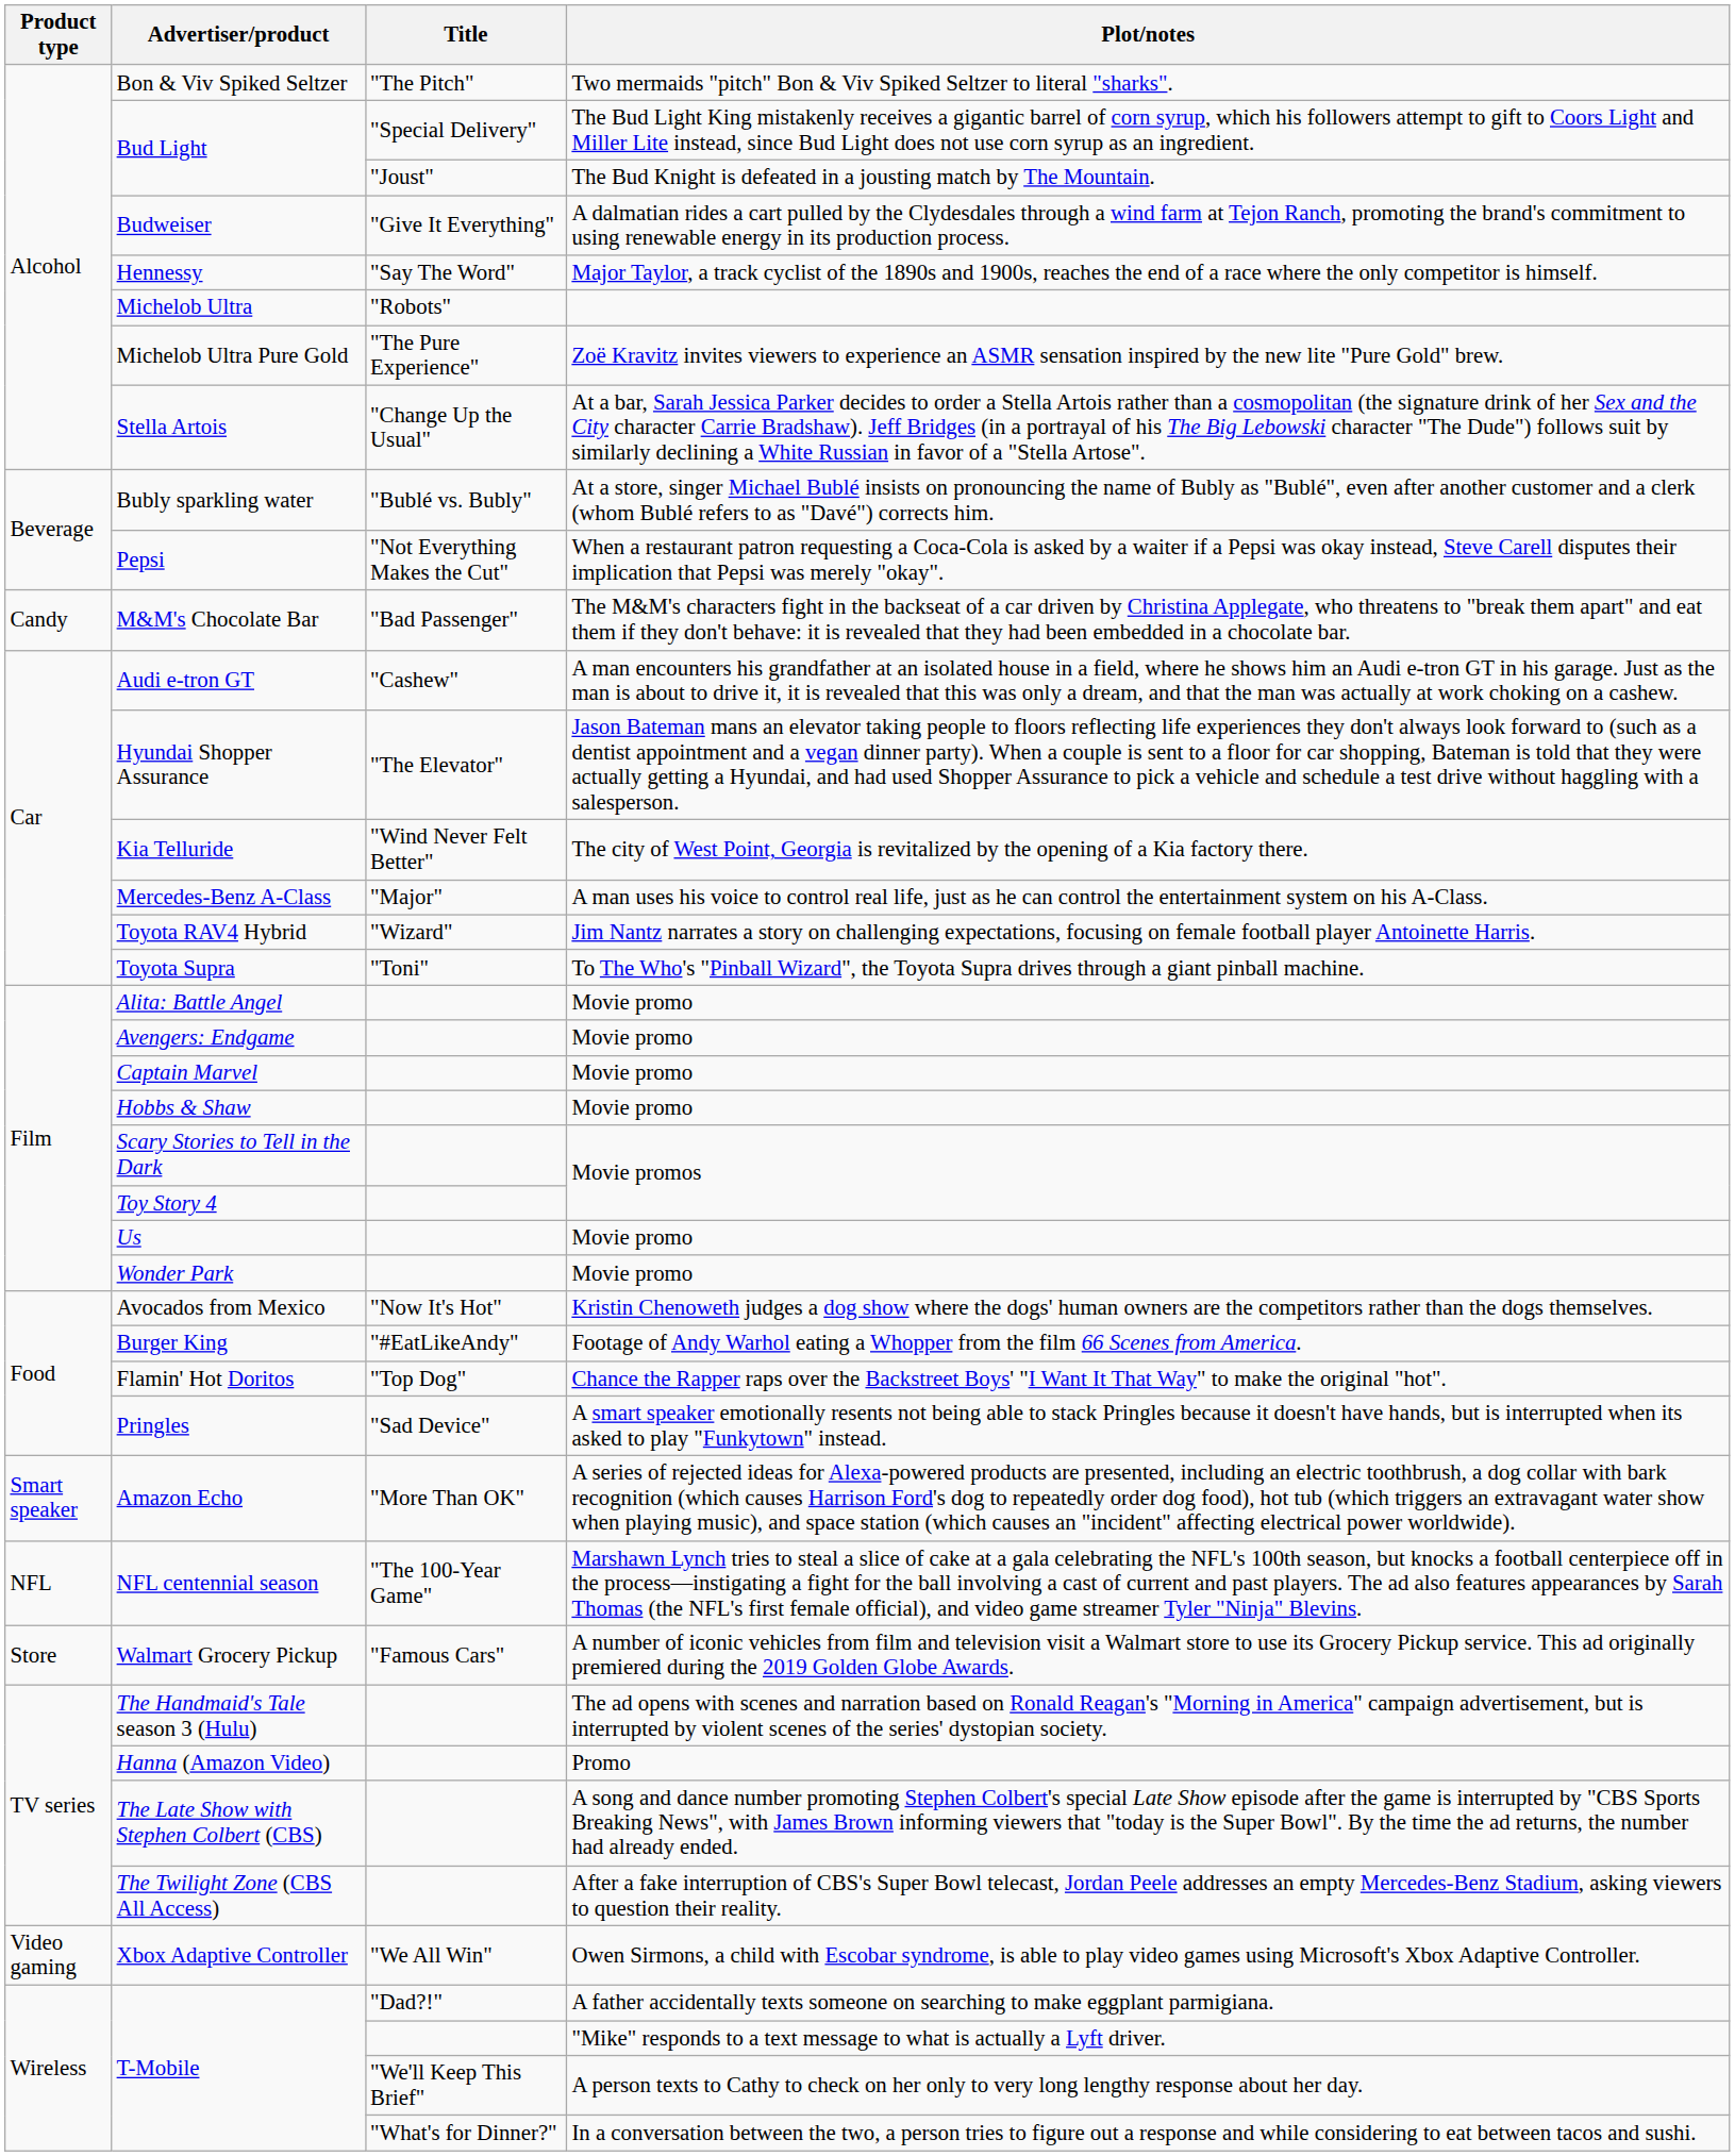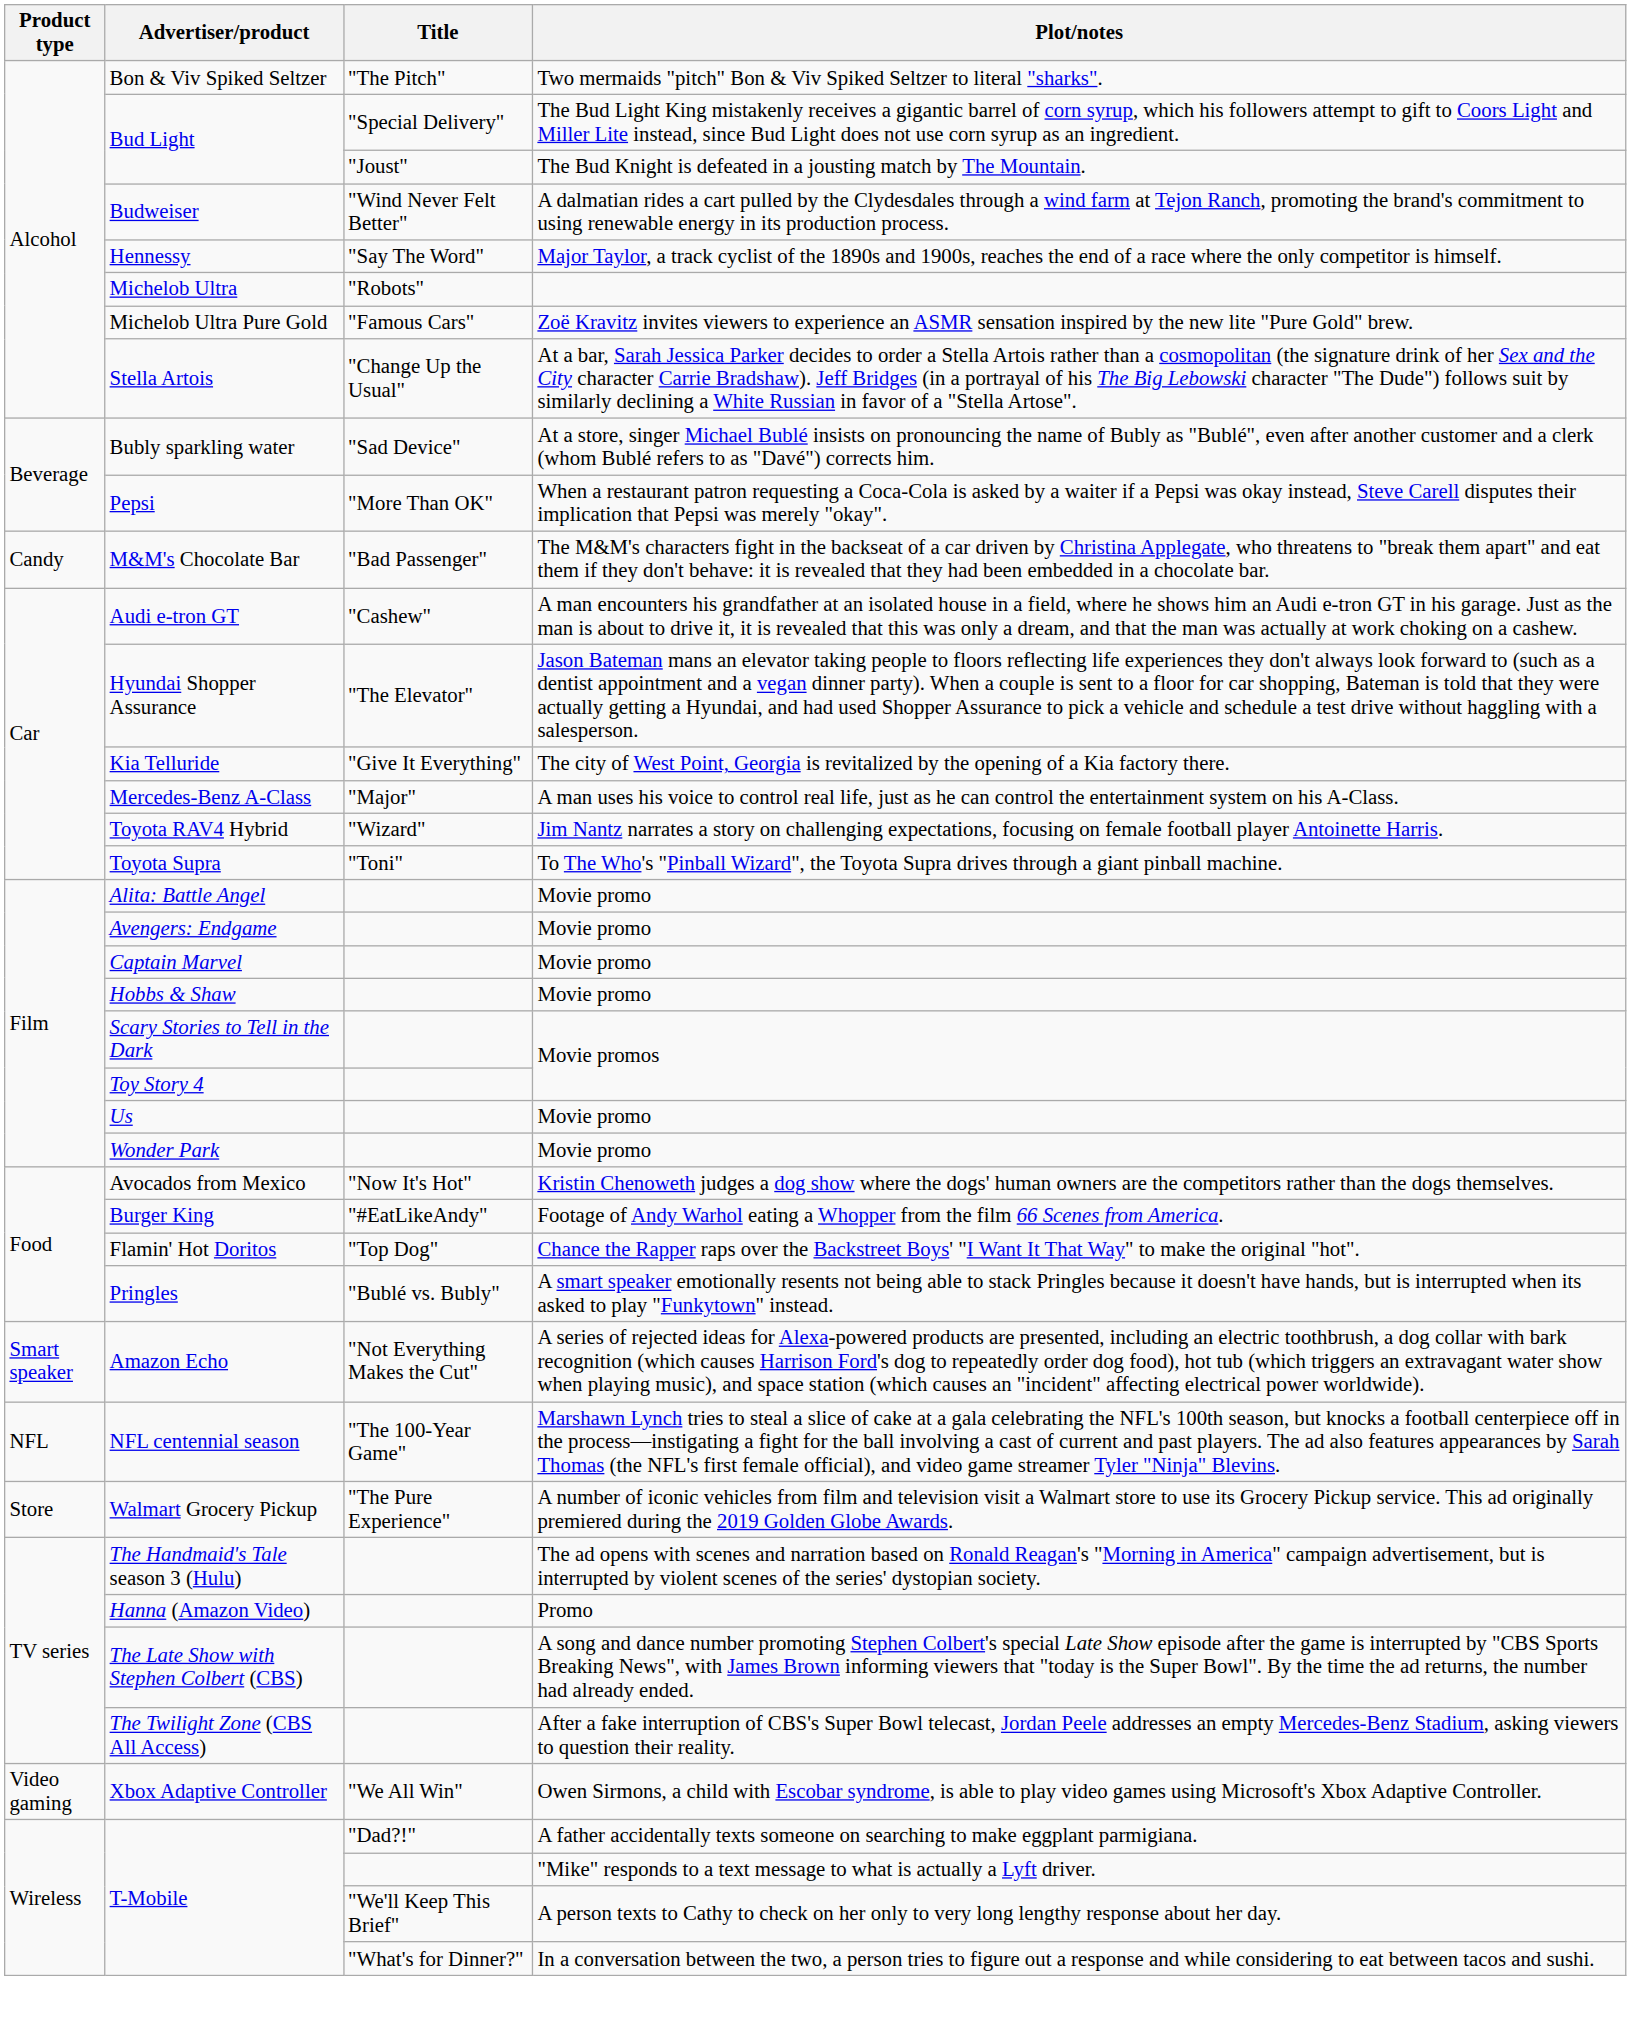 <table class="wikitable">
 <tr>
 <th>Product type</th>
 <th>Advertiser/product</th>
 <th>Title</th>
 <th>Plot/notes</th>
 </tr>
 <tr>
 <td rowspan="8">Alcohol</td>
 <td>Bon & Viv Spiked Seltzer</td>
 <td>"The Pitch"</td>
 <td>Two mermaids "pitch" Bon & Viv Spiked Seltzer to literal <a href='#'>"sharks"</a>.</td>
 </tr>
 <tr>
 <td rowspan="2"><a href='#'>Bud Light</a></td>
 <td>"Special Delivery"</td>
 <td>The Bud Light King mistakenly receives a gigantic barrel of <a href='#'>corn syrup</a>, which his followers attempt to gift to <a href='#'>Coors Light</a> and <a href='#'>Miller Lite</a> instead, since Bud Light does not use corn syrup as an ingredient.</td>
 </tr>
 <tr>
 <td>"Joust"</td>
 <td>The Bud Knight is defeated in a jousting match by <a href='#'>The Mountain</a>.</td>
 </tr>
 <tr>
 <td><a href='#'>Budweiser</a></td>
-<td>"Give It Everything"</td>
+<td>"Wind Never Felt Better"</td>
 <td>A dalmatian rides a cart pulled by the Clydesdales through a <a href='#'>wind farm</a> at <a href='#'>Tejon Ranch</a>, promoting the brand's commitment to using renewable energy in its production process.</td>
 </tr>
 <tr>
 <td><a href='#'>Hennessy</a></td>
 <td>"Say The Word"</td>
 <td><a href='#'>Major Taylor</a>, a track cyclist of the 1890s and 1900s, reaches the end of a race where the only competitor is himself.</td>
 </tr>
 <tr>
 <td><a href='#'>Michelob Ultra</a></td>
 <td>"Robots"</td>
 <td></td>
 </tr>
 <tr>
 <td>Michelob Ultra Pure Gold</td>
-<td>"The Pure Experience"</td>
+<td>"Famous Cars"</td>
 <td><a href='#'>Zoë Kravitz</a> invites viewers to experience an <a href='#'>ASMR</a> sensation inspired by the new lite "Pure Gold" brew.</td>
 </tr>
 <tr>
 <td><a href='#'>Stella Artois</a></td>
 <td>"Change Up the Usual"</td>
 <td>At a bar, <a href='#'>Sarah Jessica Parker</a> decides to order a Stella Artois rather than a <a href='#'>cosmopolitan</a> (the signature drink of her <em><a href='#'>Sex and the City</a></em> character <a href='#'>Carrie Bradshaw</a>). <a href='#'>Jeff Bridges</a> (in a portrayal of his <em><a href='#'>The Big Lebowski</a></em> character "The Dude") follows suit by similarly declining a <a href='#'>White Russian</a> in favor of a "Stella Artose".</td>
 </tr>
 <tr>
 <td rowspan="2">Beverage</td>
 <td>Bubly sparkling water</td>
-<td>"Bublé vs. Bubly"</td>
+<td>"Sad Device"</td>
 <td>At a store, singer <a href='#'>Michael Bublé</a> insists on pronouncing the name of Bubly as "Bublé", even after another customer and a clerk (whom Bublé refers to as "Davé") corrects him.</td>
 </tr>
 <tr>
 <td><a href='#'>Pepsi</a></td>
-<td>"Not Everything Makes the Cut"</td>
+<td>"More Than OK"</td>
 <td>When a restaurant patron requesting a Coca-Cola is asked by a waiter if a Pepsi was okay instead, <a href='#'>Steve Carell</a> disputes their implication that Pepsi was merely "okay".</td>
 </tr>
 <tr>
 <td>Candy</td>
 <td><a href='#'>M&M's</a> Chocolate Bar</td>
 <td>"Bad Passenger"</td>
 <td>The M&M's characters fight in the backseat of a car driven by <a href='#'>Christina Applegate</a>, who threatens to "break them apart" and eat them if they don't behave: it is revealed that they had been embedded in a chocolate bar.</td>
 </tr>
 <tr>
 <td rowspan="6">Car</td>
 <td><a href='#'>Audi e-tron GT</a></td>
 <td>"Cashew"</td>
 <td>A man encounters his grandfather at an isolated house in a field, where he shows him an Audi e-tron GT in his garage. Just as the man is about to drive it, it is revealed that this was only a dream, and that the man was actually at work choking on a cashew.</td>
 </tr>
 <tr>
 <td><a href='#'>Hyundai</a> Shopper Assurance</td>
 <td>"The Elevator"</td>
 <td><a href='#'>Jason Bateman</a> mans an elevator taking people to floors reflecting life experiences they don't always look forward to (such as a dentist appointment and a <a href='#'>vegan</a> dinner party). When a couple is sent to a floor for car shopping, Bateman is told that they were actually getting a Hyundai, and had used Shopper Assurance to pick a vehicle and schedule a test drive without haggling with a salesperson.</td>
 </tr>
 <tr>
 <td><a href='#'>Kia Telluride</a></td>
-<td>"Wind Never Felt Better"</td>
+<td>"Give It Everything"</td>
 <td>The city of <a href='#'>West Point, Georgia</a> is revitalized by the opening of a Kia factory there.</td>
 </tr>
 <tr>
 <td><a href='#'>Mercedes-Benz A-Class</a></td>
 <td>"Major"</td>
 <td>A man uses his voice to control real life, just as he can control the entertainment system on his A-Class.</td>
 </tr>
 <tr>
 <td><a href='#'>Toyota RAV4</a> Hybrid</td>
 <td>"Wizard"</td>
 <td><a href='#'>Jim Nantz</a> narrates a story on challenging expectations, focusing on female football player <a href='#'>Antoinette Harris</a>.</td>
 </tr>
 <tr>
 <td><a href='#'>Toyota Supra</a></td>
 <td>"Toni"</td>
 <td>To <a href='#'>The Who</a>'s "<a href='#'>Pinball Wizard</a>", the Toyota Supra drives through a giant pinball machine.</td>
 </tr>
 <tr>
 <td rowspan="8">Film</td>
 <td><em><a href='#'>Alita: Battle Angel</a></em></td>
 <td></td>
 <td>Movie promo</td>
 </tr>
 <tr>
 <td><em><a href='#'>Avengers: Endgame</a></em></td>
 <td></td>
 <td>Movie promo</td>
 </tr>
 <tr>
 <td><em><a href='#'>Captain Marvel</a></em></td>
 <td></td>
 <td>Movie promo</td>
 </tr>
 <tr>
 <td><em><a href='#'>Hobbs & Shaw</a></em></td>
 <td></td>
 <td>Movie promo</td>
 </tr>
 <tr>
 <td><em><a href='#'>Scary Stories to Tell in the Dark</a></em></td>
 <td></td>
 <td rowspan="2">Movie promos</td>
 </tr>
 <tr>
 <td><em><a href='#'>Toy Story 4</a></em></td>
 <td></td>
 </tr>
 <tr>
 <td><em><a href='#'>Us</a></em></td>
 <td></td>
 <td>Movie promo</td>
 </tr>
 <tr>
 <td><em><a href='#'>Wonder Park</a></em></td>
 <td></td>
 <td>Movie promo</td>
 </tr>
 <tr>
 <td rowspan="4">Food</td>
 <td>Avocados from Mexico</td>
 <td>"Now It's Hot"</td>
 <td><a href='#'>Kristin Chenoweth</a> judges a <a href='#'>dog show</a> where the dogs' human owners are the competitors rather than the dogs themselves.</td>
 </tr>
 <tr>
 <td><a href='#'>Burger King</a></td>
 <td>"#EatLikeAndy"</td>
 <td>Footage of <a href='#'>Andy Warhol</a> eating a <a href='#'>Whopper</a> from the film <em><a href='#'>66 Scenes from America</a></em>.</td>
 </tr>
 <tr>
 <td>Flamin' Hot <a href='#'>Doritos</a></td>
 <td>"Top Dog"</td>
 <td><a href='#'>Chance the Rapper</a> raps over the <a href='#'>Backstreet Boys</a>' "<a href='#'>I Want It That Way</a>" to make the original "hot".</td>
 </tr>
 <tr>
 <td><a href='#'>Pringles</a></td>
-<td>"Sad Device"</td>
+<td>"Bublé vs. Bubly"</td>
 <td>A <a href='#'>smart speaker</a> emotionally resents not being able to stack Pringles because it doesn't have hands, but is interrupted when its asked to play "<a href='#'>Funkytown</a>" instead.</td>
 </tr>
 <tr>
 <td><a href='#'>Smart speaker</a></td>
 <td><a href='#'>Amazon Echo</a></td>
-<td>"More Than OK"</td>
+<td>"Not Everything Makes the Cut"</td>
 <td>A series of rejected ideas for <a href='#'>Alexa</a>-powered products are presented, including an electric toothbrush, a dog collar with bark recognition (which causes <a href='#'>Harrison Ford</a>'s dog to repeatedly order dog food), hot tub (which triggers an extravagant water show when playing music), and space station (which causes an "incident" affecting electrical power worldwide).</td>
 </tr>
 <tr>
 <td>NFL</td>
 <td><a href='#'>NFL centennial season</a></td>
 <td>"The 100-Year Game"</td>
 <td><a href='#'>Marshawn Lynch</a> tries to steal a slice of cake at a gala celebrating the NFL's 100th season, but knocks a football centerpiece off in the process—instigating a fight for the ball involving a cast of current and past players. The ad also features appearances by <a href='#'>Sarah Thomas</a> (the NFL's first female official), and video game streamer <a href='#'>Tyler "Ninja" Blevins</a>.</td>
 </tr>
 <tr>
 <td>Store</td>
 <td><a href='#'>Walmart</a> Grocery Pickup</td>
-<td>"Famous Cars"</td>
+<td>"The Pure Experience"</td>
 <td>A number of iconic vehicles from film and television visit a Walmart store to use its Grocery Pickup service. This ad originally premiered during the <a href='#'>2019 Golden Globe Awards</a>.</td>
 </tr>
 <tr>
 <td rowspan="4">TV series</td>
 <td><em><a href='#'>The Handmaid's Tale</a></em> season 3 (<a href='#'>Hulu</a>)</td>
 <td></td>
 <td>The ad opens with scenes and narration based on <a href='#'>Ronald Reagan</a>'s "<a href='#'>Morning in America</a>" campaign advertisement, but is interrupted by violent scenes of the series' dystopian society.</td>
 </tr>
 <tr>
 <td><em><a href='#'>Hanna</a></em> (<a href='#'>Amazon Video</a>)</td>
 <td></td>
 <td>Promo</td>
 </tr>
 <tr>
 <td><em><a href='#'>The Late Show with Stephen Colbert</a></em> (<a href='#'>CBS</a>)</td>
 <td></td>
 <td>A song and dance number promoting <a href='#'>Stephen Colbert</a>'s special <em>Late Show</em> episode after the game is interrupted by "CBS Sports Breaking News", with <a href='#'>James Brown</a> informing viewers that "today is the Super Bowl". By the time the ad returns, the number had already ended.</td>
 </tr>
 <tr>
 <td><em><a href='#'>The Twilight Zone</a></em> (<a href='#'>CBS All Access</a>)</td>
 <td></td>
 <td>After a fake interruption of CBS's Super Bowl telecast, <a href='#'>Jordan Peele</a> addresses an empty <a href='#'>Mercedes-Benz Stadium</a>, asking viewers to question their reality.</td>
 </tr>
 <tr>
 <td>Video gaming</td>
 <td><a href='#'>Xbox Adaptive Controller</a></td>
 <td>"We All Win"</td>
 <td>Owen Sirmons, a child with <a href='#'>Escobar syndrome</a>, is able to play video games using Microsoft's Xbox Adaptive Controller.</td>
 </tr>
 <tr>
 <td rowspan="4">Wireless</td>
 <td rowspan="4"><a href='#'>T-Mobile</a></td>
 <td>"Dad?!"</td>
 <td>A father accidentally texts someone on searching to make eggplant parmigiana.</td>
 </tr>
 <tr>
 <td></td>
 <td>"Mike" responds to a text message to what is actually a <a href='#'>Lyft</a> driver.</td>
 </tr>
 <tr>
 <td>"We'll Keep This Brief"</td>
 <td>A person texts to Cathy to check on her only to very long lengthy response about her day.</td>
 </tr>
 <tr>
 <td>"What's for Dinner?"</td>
 <td>In a conversation between the two, a person tries to figure out a response and while considering to eat between tacos and sushi.</td>
 </tr>
 </table>
